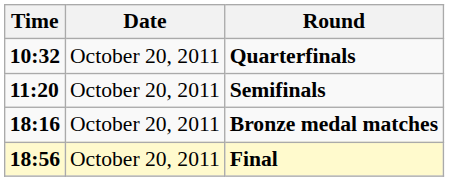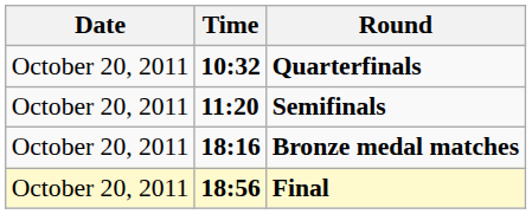 <table class="wikitable">
 <tr>
+<th>Date</th>
 <th>Time</th>
-<th>Date</th>
 <th>Round</th>
 </tr>
 <tr>
+<td>October 20, 2011</td>
 <td><strong>10:32</strong></td>
-<td>October 20, 2011</td>
 <td><strong>Quarterfinals</strong></td>
 </tr>
 <tr>
+<td>October 20, 2011</td>
 <td><strong>11:20</strong></td>
-<td>October 20, 2011</td>
 <td><strong>Semifinals</strong></td>
 </tr>
 <tr>
+<td>October 20, 2011</td>
 <td><strong>18:16</strong></td>
-<td>October 20, 2011</td>
 <td><strong>Bronze medal matches</strong></td>
 </tr>
 <tr style=background:lemonchiffon>
+<td>October 20, 2011</td>
 <td><strong>18:56</strong></td>
-<td>October 20, 2011</td>
 <td><strong>Final</strong></td>
 </tr>
 </table>
